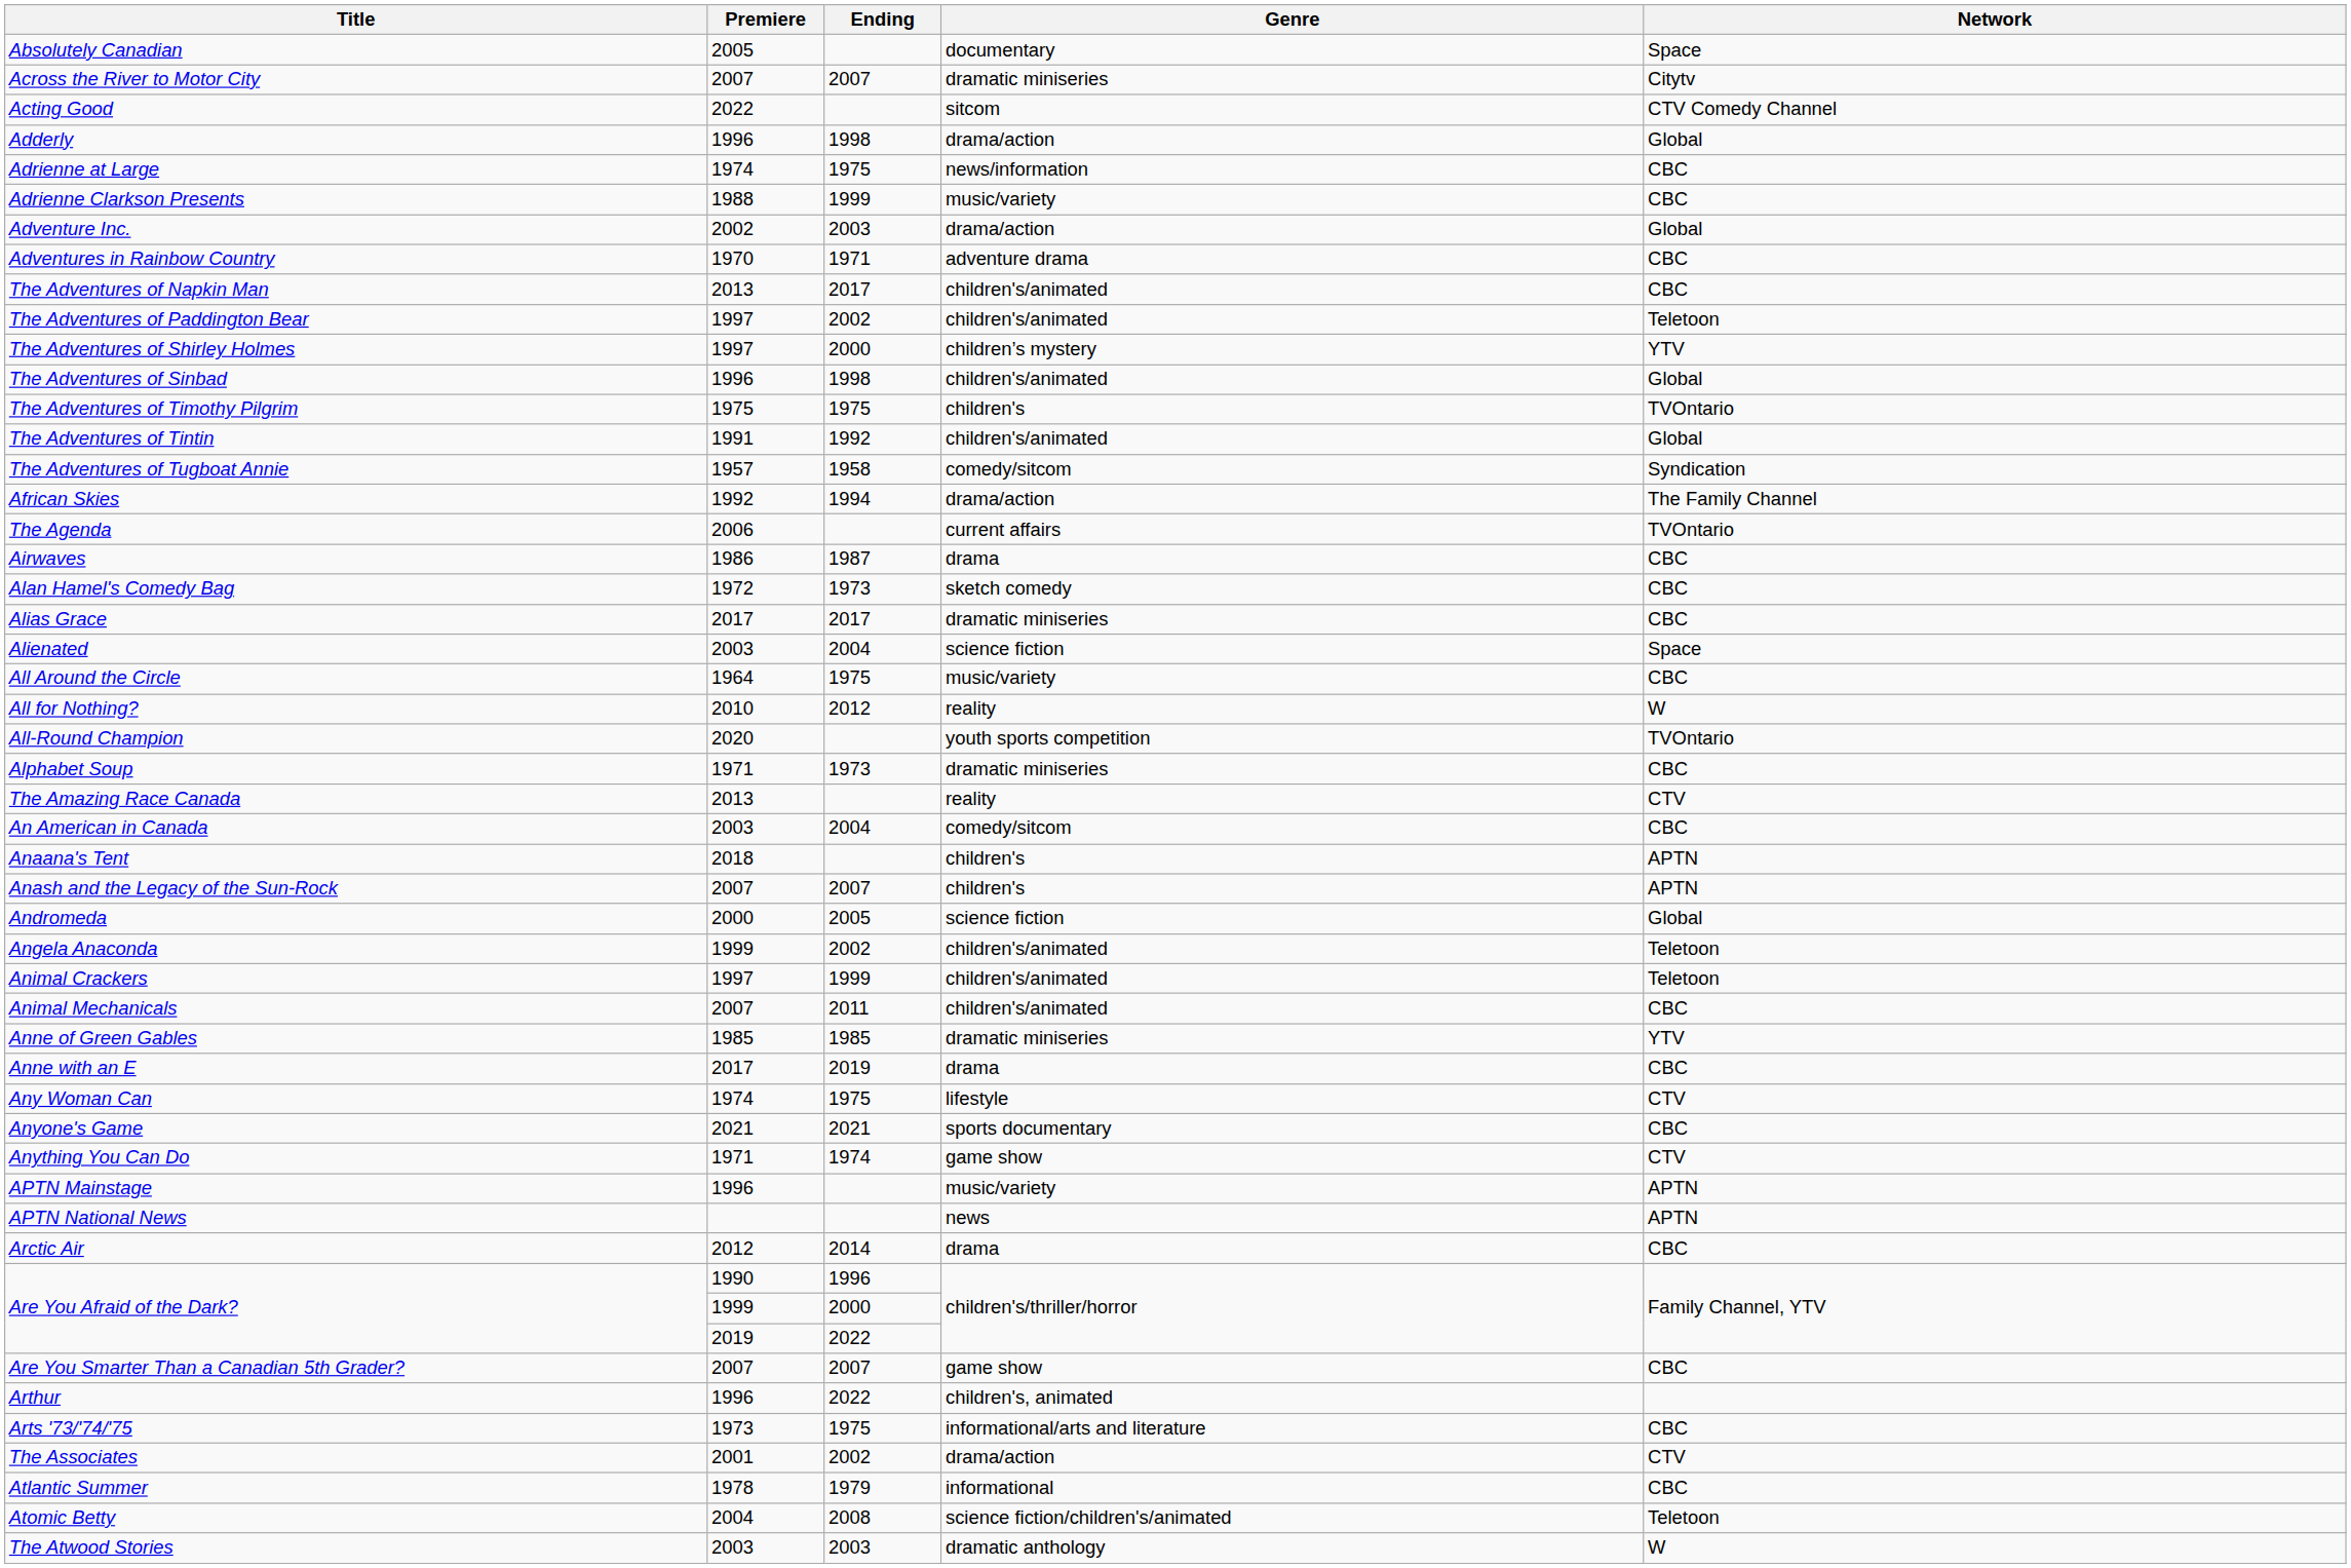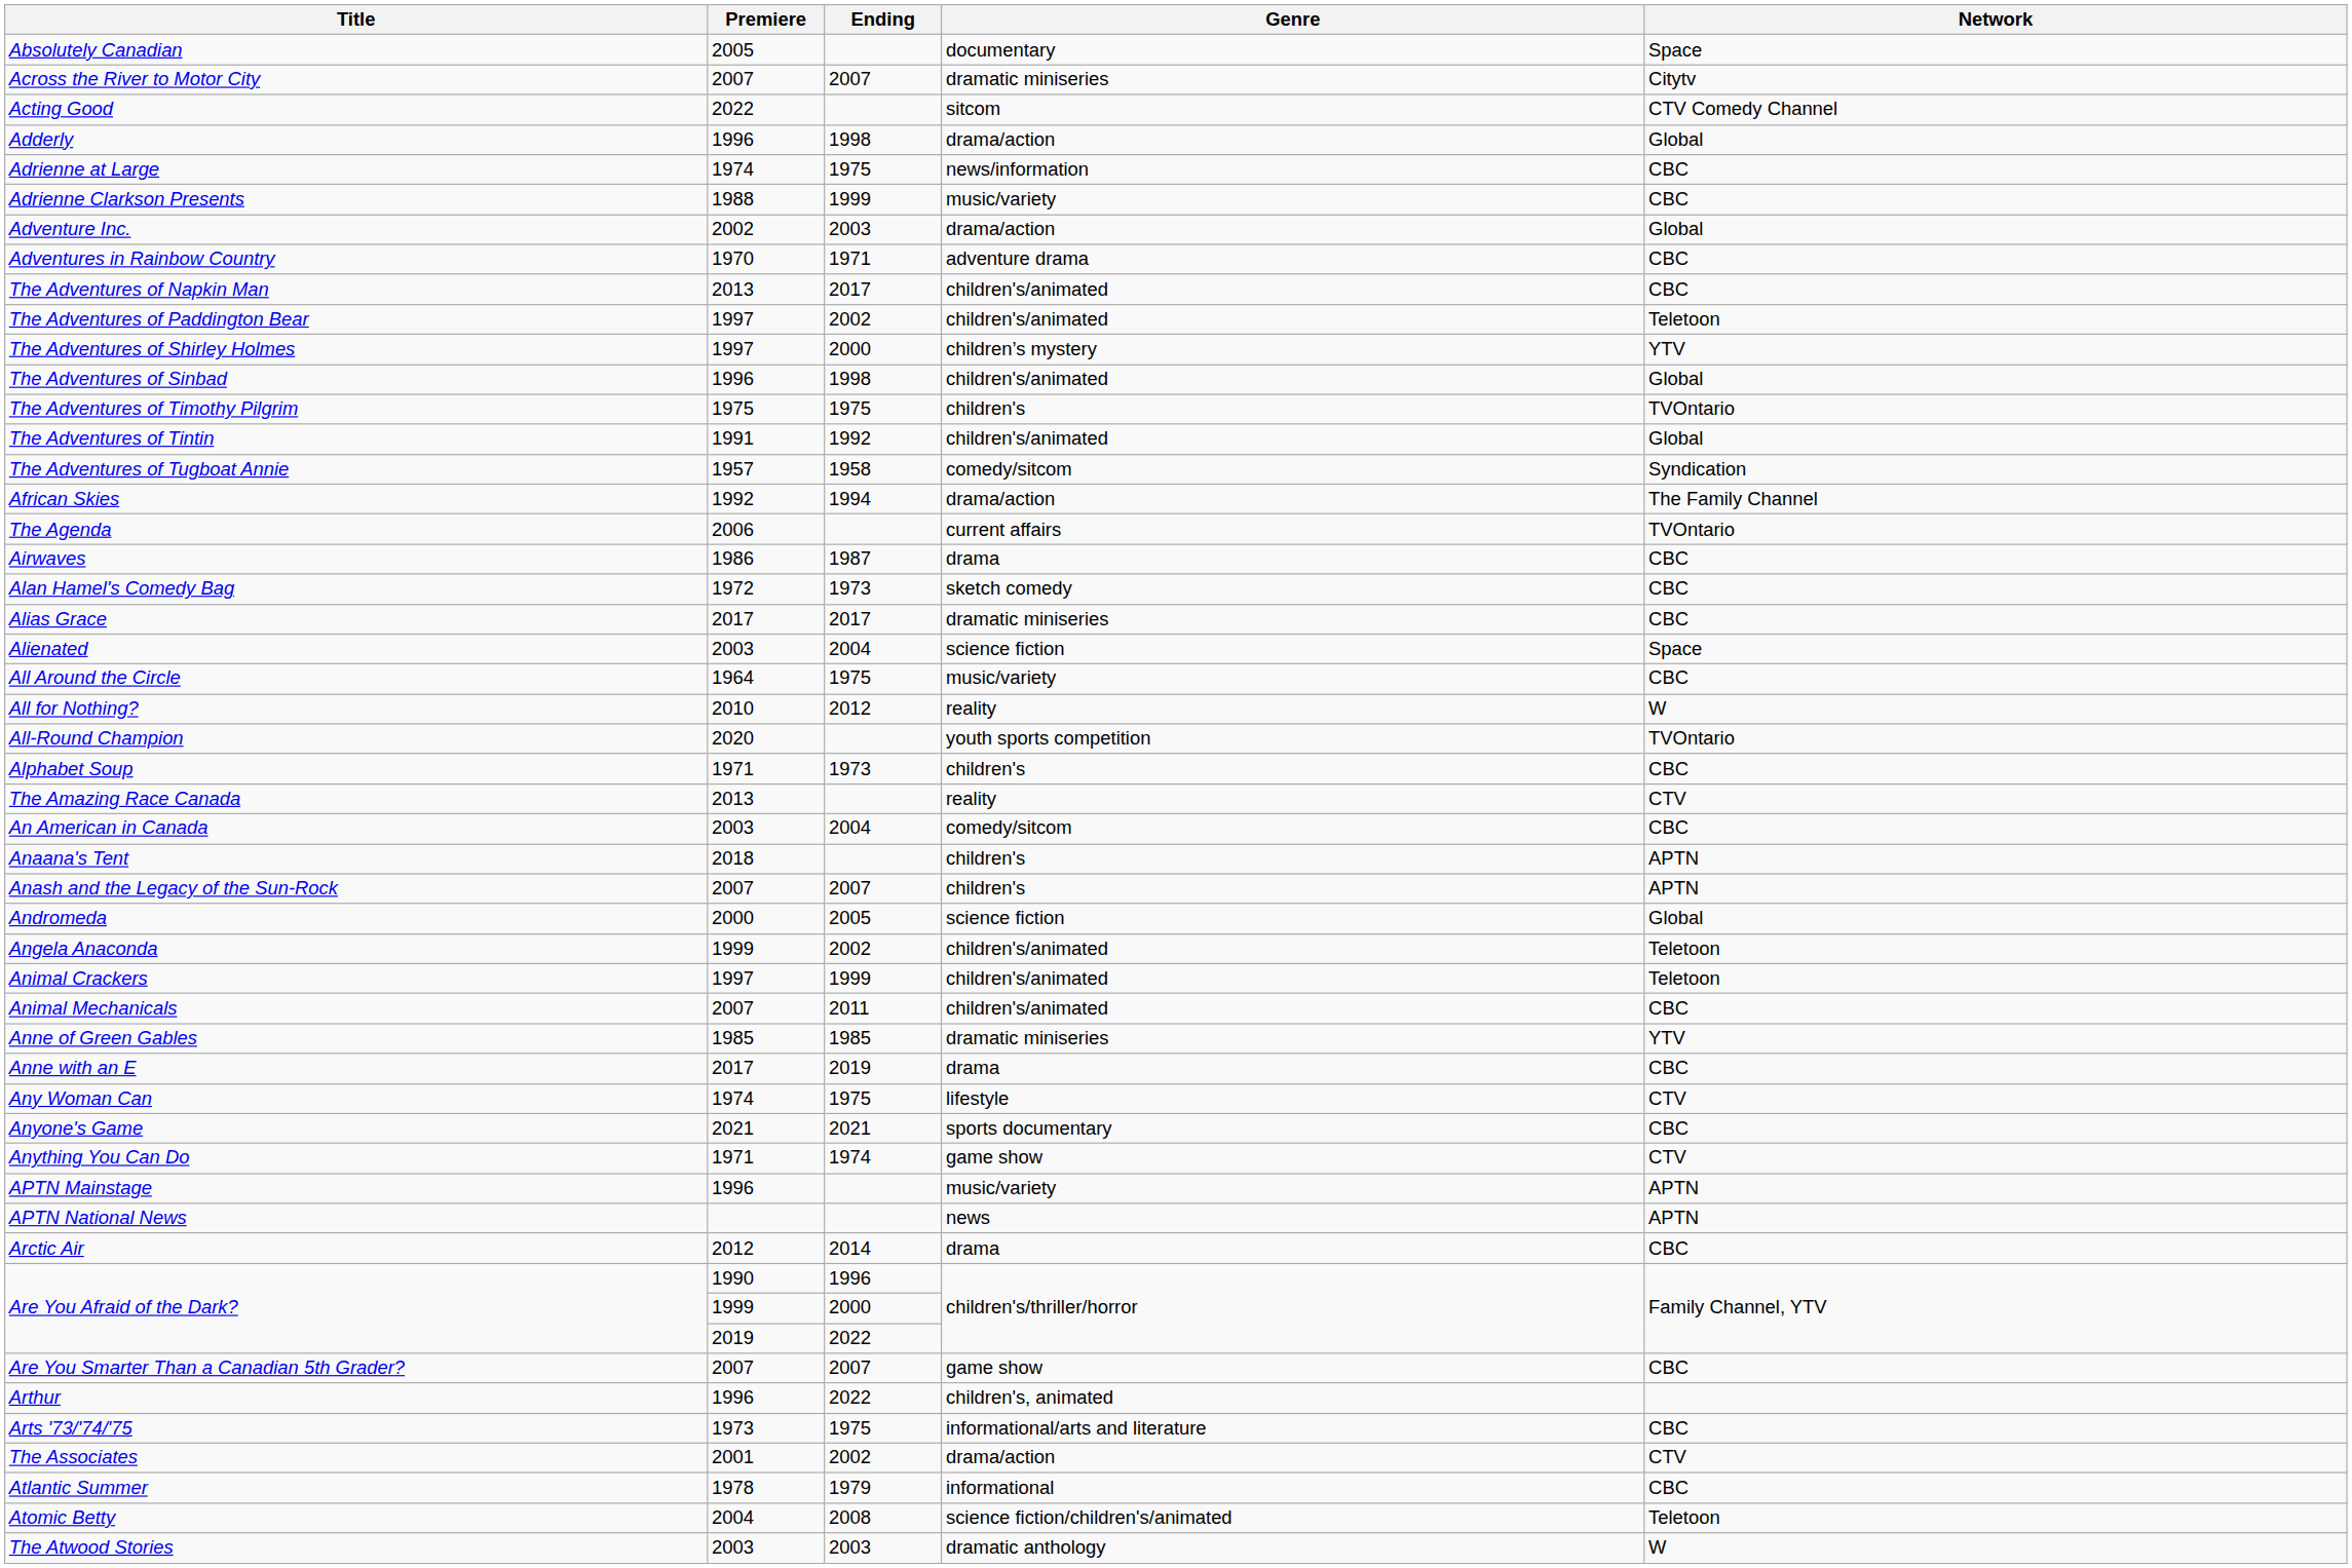 <table class="wikitable" style="text-align:left; line-height:18px; width:100%;">
 <tr>
 <th scope="col" style="width:30%;">Title</th>
 <th scope="col" style="width:5%;">Premiere</th>
 <th scope="col" style="width:5%;">Ending</th>
 <th scope="col" style="width:30%;">Genre</th>
 <th scope="col" style="width:30%;">Network</th>
 </tr>
 <tr>
 <td><em><a href='#'>Absolutely Canadian</a></em></td>
 <td>2005</td>
 <td></td>
 <td>documentary</td>
 <td>Space</td>
 </tr>
 <tr>
 <td><em><a href='#'>Across the River to Motor City</a></em></td>
 <td>2007</td>
 <td>2007</td>
 <td>dramatic miniseries</td>
 <td>Citytv</td>
 </tr>
 <tr>
 <td><em><a href='#'>Acting Good</a></em></td>
 <td>2022</td>
 <td></td>
 <td>sitcom</td>
 <td>CTV Comedy Channel</td>
 </tr>
 <tr>
 <td><em><a href='#'>Adderly</a></em></td>
 <td>1996</td>
 <td>1998</td>
 <td>drama/action</td>
 <td>Global</td>
 </tr>
 <tr>
 <td><em><a href='#'>Adrienne at Large</a></em></td>
 <td>1974</td>
 <td>1975</td>
 <td>news/information</td>
 <td>CBC</td>
 </tr>
 <tr>
 <td><em><a href='#'>Adrienne Clarkson Presents</a></em></td>
 <td>1988</td>
 <td>1999</td>
 <td>music/variety</td>
 <td>CBC</td>
 </tr>
 <tr>
 <td><em><a href='#'>Adventure Inc.</a></em></td>
 <td>2002</td>
 <td>2003</td>
 <td>drama/action</td>
 <td>Global</td>
 </tr>
 <tr>
 <td><em><a href='#'>Adventures in Rainbow Country</a></em></td>
 <td>1970</td>
 <td>1971</td>
 <td>adventure drama</td>
 <td>CBC</td>
 </tr>
 <tr>
 <td><em><a href='#'>The Adventures of Napkin Man</a></em></td>
 <td>2013</td>
 <td>2017</td>
 <td>children's/animated</td>
 <td>CBC</td>
 </tr>
 <tr>
 <td><em><a href='#'>The Adventures of Paddington Bear</a></em></td>
 <td>1997</td>
 <td>2002</td>
 <td>children's/animated</td>
 <td>Teletoon</td>
 </tr>
 <tr>
 <td><em><a href='#'>The Adventures of Shirley Holmes</a></em></td>
 <td>1997</td>
 <td>2000</td>
 <td>children’s mystery</td>
 <td>YTV</td>
 </tr>
 <tr>
 <td><em><a href='#'>The Adventures of Sinbad</a></em></td>
 <td>1996</td>
 <td>1998</td>
 <td>children's/animated</td>
 <td>Global</td>
 </tr>
 <tr>
 <td><em><a href='#'>The Adventures of Timothy Pilgrim</a></em></td>
 <td>1975</td>
 <td>1975</td>
 <td>children's</td>
 <td>TVOntario</td>
 </tr>
 <tr>
 <td><em><a href='#'>The Adventures of Tintin</a></em></td>
 <td>1991</td>
 <td>1992</td>
 <td>children's/animated</td>
 <td>Global</td>
 </tr>
 <tr>
 <td><em><a href='#'>The Adventures of Tugboat Annie</a></em></td>
 <td>1957</td>
 <td>1958</td>
 <td>comedy/sitcom</td>
 <td>Syndication</td>
 </tr>
 <tr>
 <td><em><a href='#'>African Skies</a></em></td>
 <td>1992</td>
 <td>1994</td>
 <td>drama/action</td>
 <td>The Family Channel</td>
 </tr>
 <tr>
 <td><em><a href='#'>The Agenda</a></em></td>
 <td>2006</td>
 <td></td>
 <td>current affairs</td>
 <td>TVOntario</td>
 </tr>
 <tr>
 <td><em><a href='#'>Airwaves</a></em></td>
 <td>1986</td>
 <td>1987</td>
 <td>drama</td>
 <td>CBC</td>
 </tr>
 <tr>
 <td><em><a href='#'>Alan Hamel's Comedy Bag</a></em></td>
 <td>1972</td>
 <td>1973</td>
 <td>sketch comedy</td>
 <td>CBC</td>
 </tr>
 <tr>
 <td><em><a href='#'>Alias Grace</a></em></td>
 <td>2017</td>
 <td>2017</td>
 <td>dramatic miniseries</td>
 <td>CBC</td>
 </tr>
 <tr>
 <td><em><a href='#'>Alienated</a></em></td>
 <td>2003</td>
 <td>2004</td>
 <td>science fiction</td>
 <td>Space</td>
 </tr>
 <tr>
 <td><em><a href='#'>All Around the Circle</a></em></td>
 <td>1964</td>
 <td>1975</td>
 <td>music/variety</td>
 <td>CBC</td>
 </tr>
 <tr>
 <td><em><a href='#'>All for Nothing?</a></em></td>
 <td>2010</td>
 <td>2012</td>
 <td>reality</td>
 <td>W</td>
 </tr>
 <tr>
 <td><em><a href='#'>All-Round Champion</a></em></td>
 <td>2020</td>
 <td></td>
 <td>youth sports competition</td>
 <td>TVOntario</td>
 </tr>
 <tr>
 <td><em><a href='#'>Alphabet Soup</a></em></td>
 <td>1971</td>
 <td>1973</td>
-<td>dramatic miniseries</td>
+<td>children's</td>
 <td>CBC</td>
 </tr>
 <tr>
 <td><em><a href='#'>The Amazing Race Canada</a></em></td>
 <td>2013</td>
 <td></td>
 <td>reality</td>
 <td>CTV</td>
 </tr>
 <tr>
 <td><em><a href='#'>An American in Canada</a></em></td>
 <td>2003</td>
 <td>2004</td>
 <td>comedy/sitcom</td>
 <td>CBC</td>
 </tr>
 <tr>
 <td><em><a href='#'>Anaana's Tent</a></em></td>
 <td>2018</td>
 <td></td>
 <td>children's</td>
 <td>APTN</td>
 </tr>
 <tr>
 <td><em><a href='#'>Anash and the Legacy of the Sun-Rock</a></em></td>
 <td>2007</td>
 <td>2007</td>
 <td>children's</td>
 <td>APTN</td>
 </tr>
 <tr>
 <td><em><a href='#'>Andromeda</a></em></td>
 <td>2000</td>
 <td>2005</td>
 <td>science fiction</td>
 <td>Global</td>
 </tr>
 <tr>
 <td><em><a href='#'>Angela Anaconda</a></em></td>
 <td>1999</td>
 <td>2002</td>
 <td>children's/animated</td>
 <td>Teletoon</td>
 </tr>
 <tr>
 <td><em><a href='#'>Animal Crackers</a></em></td>
 <td>1997</td>
 <td>1999</td>
 <td>children's/animated</td>
 <td>Teletoon</td>
 </tr>
 <tr>
 <td><em><a href='#'>Animal Mechanicals</a></em></td>
 <td>2007</td>
 <td>2011</td>
 <td>children's/animated</td>
 <td>CBC</td>
 </tr>
 <tr>
 <td><em><a href='#'>Anne of Green Gables</a></em></td>
 <td>1985</td>
 <td>1985</td>
 <td>dramatic miniseries</td>
 <td>YTV</td>
 </tr>
 <tr>
 <td><em><a href='#'>Anne with an E</a></em></td>
 <td>2017</td>
 <td>2019</td>
 <td>drama</td>
 <td>CBC</td>
 </tr>
 <tr>
 <td><em><a href='#'>Any Woman Can</a></em></td>
 <td>1974</td>
 <td>1975</td>
 <td>lifestyle</td>
 <td>CTV</td>
 </tr>
 <tr>
 <td><em><a href='#'>Anyone's Game</a></em></td>
 <td>2021</td>
 <td>2021</td>
 <td>sports documentary</td>
 <td>CBC</td>
 </tr>
 <tr>
 <td><em><a href='#'>Anything You Can Do</a></em></td>
 <td>1971</td>
 <td>1974</td>
 <td>game show</td>
 <td>CTV</td>
 </tr>
 <tr>
 <td><em><a href='#'>APTN Mainstage</a></em></td>
 <td>1996</td>
 <td></td>
 <td>music/variety</td>
 <td>APTN</td>
 </tr>
 <tr>
 <td><em><a href='#'>APTN National News</a></em></td>
 <td></td>
 <td></td>
 <td>news</td>
 <td>APTN</td>
 </tr>
 <tr>
 <td><em><a href='#'>Arctic Air</a></em></td>
 <td>2012</td>
 <td>2014</td>
 <td>drama</td>
 <td>CBC</td>
 </tr>
 <tr>
 <td rowspan=3><em><a href='#'>Are You Afraid of the Dark?</a></em></td>
 <td>1990</td>
 <td>1996</td>
 <td rowspan=3>children's/thriller/horror</td>
 <td rowspan=3>Family Channel, YTV</td>
 </tr>
 <tr>
 <td>1999</td>
 <td>2000</td>
 </tr>
 <tr>
 <td>2019</td>
 <td>2022</td>
 </tr>
 <tr>
 <td><em><a href='#'>Are You Smarter Than a Canadian 5th Grader?</a></em></td>
 <td>2007</td>
 <td>2007</td>
 <td>game show</td>
 <td>CBC</td>
 </tr>
 <tr>
 <td><em><a href='#'>Arthur</a></em></td>
 <td>1996</td>
 <td>2022</td>
 <td>children's, animated</td>
 <td></td>
 </tr>
 <tr>
 <td><em><a href='#'>Arts '73/'74/'75</a></em></td>
 <td>1973</td>
 <td>1975</td>
 <td>informational/arts and literature</td>
 <td>CBC</td>
 </tr>
 <tr>
 <td><em><a href='#'>The Associates</a></em></td>
 <td>2001</td>
 <td>2002</td>
 <td>drama/action</td>
 <td>CTV</td>
 </tr>
 <tr>
 <td><em><a href='#'>Atlantic Summer</a></em></td>
 <td>1978</td>
 <td>1979</td>
 <td>informational</td>
 <td>CBC</td>
 </tr>
 <tr>
 <td><em><a href='#'>Atomic Betty</a></em></td>
 <td>2004</td>
 <td>2008</td>
 <td>science fiction/children's/animated</td>
 <td>Teletoon</td>
 </tr>
 <tr>
 <td><em><a href='#'>The Atwood Stories</a></em></td>
 <td>2003</td>
 <td>2003</td>
 <td>dramatic anthology</td>
 <td>W</td>
 </tr>
 </table>
